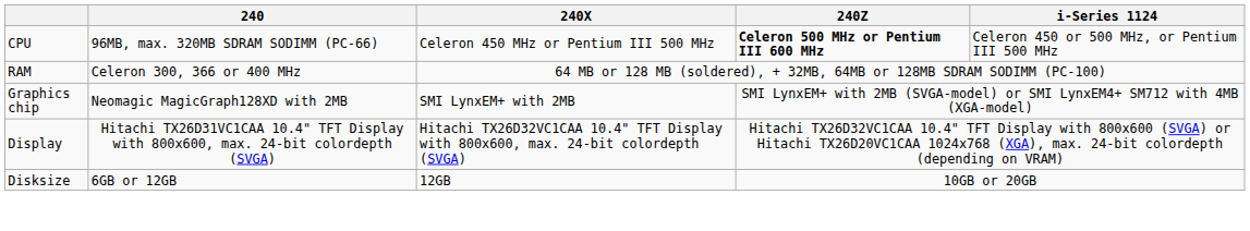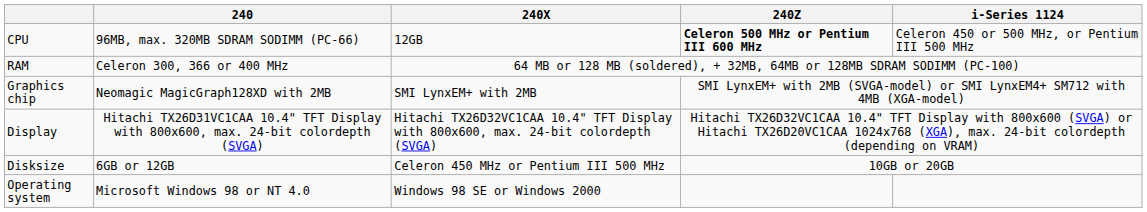 <table class="wikitable">
 <tr>
 <th></th>
 <th>240</th>
 <th>240X</th>
 <th>240Z</th>
 <th>i-Series 1124</th>
 </tr>
 <tr>
 <td>CPU</td>
 <td>96MB, max. 320MB SDRAM SODIMM (PC-66)</td>
-<td>Celeron 450 MHz or Pentium III 500 MHz</td>
+<td>12GB</td>
 <td><strong>Celeron 500 MHz or Pentium III 600 MHz</strong></td>
 <td>Celeron 450 or 500 MHz, or Pentium III 500 MHz</td>
 </tr>
 <tr>
 <td>RAM</td>
 <td>Celeron 300, 366 or 400 MHz</td>
 <td colspan="3" align="center">64 MB or 128 MB (soldered), + 32MB, 64MB or 128MB SDRAM SODIMM (PC-100)</td>
 </tr>
 <tr>
 <td>Graphics chip</td>
 <td>Neomagic MagicGraph128XD with 2MB</td>
 <td>SMI LynxEM+ with 2MB</td>
 <td colspan="2" align="center">SMI LynxEM+ with 2MB (SVGA-model) or SMI LynxEM4+ SM712 with 4MB (XGA-model)</td>
 </tr>
 <tr>
 <td>Display</td>
 <td align="center">Hitachi TX26D31VC1CAA 10.4" TFT Display with 800x600, max. 24-bit colordepth (<a href='#'>SVGA</a>)</td>
 <td>Hitachi TX26D32VC1CAA 10.4" TFT Display with 800x600, max. 24-bit colordepth (<a href='#'>SVGA</a>)</td>
 <td colspan="2" align="center">Hitachi TX26D32VC1CAA 10.4" TFT Display with 800x600 (<a href='#'>SVGA</a>) or Hitachi TX26D20VC1CAA  1024x768 (<a href='#'>XGA</a>), max. 24-bit colordepth (depending on VRAM)</td>
 </tr>
 <tr>
 <td>Disksize</td>
 <td>6GB or 12GB</td>
-<td>12GB</td>
+<td>Celeron 450 MHz or Pentium III 500 MHz</td>
 <td colspan="2" align="center">10GB or 20GB</td>
 </tr>
+<tr>
+<td>Operating system</td>
+<td>Microsoft Windows 98 or NT 4.0</td>
+<td>Windows 98 SE or Windows 2000</td>
+<td></td>
+<td></td>
+</tr>
 </table>
